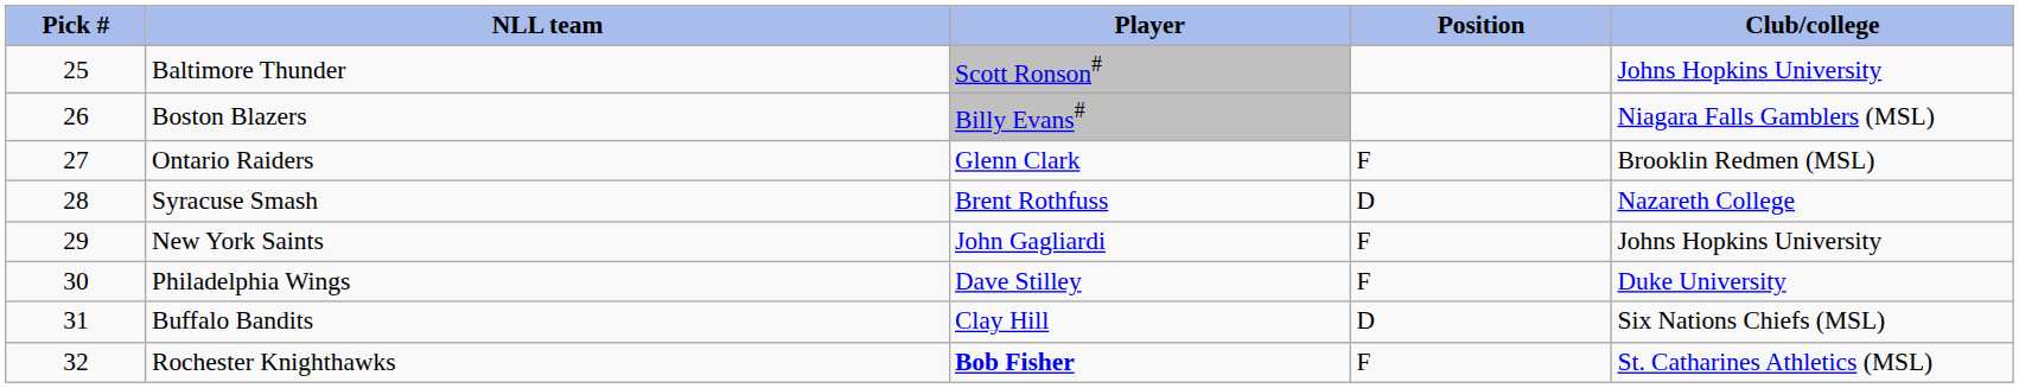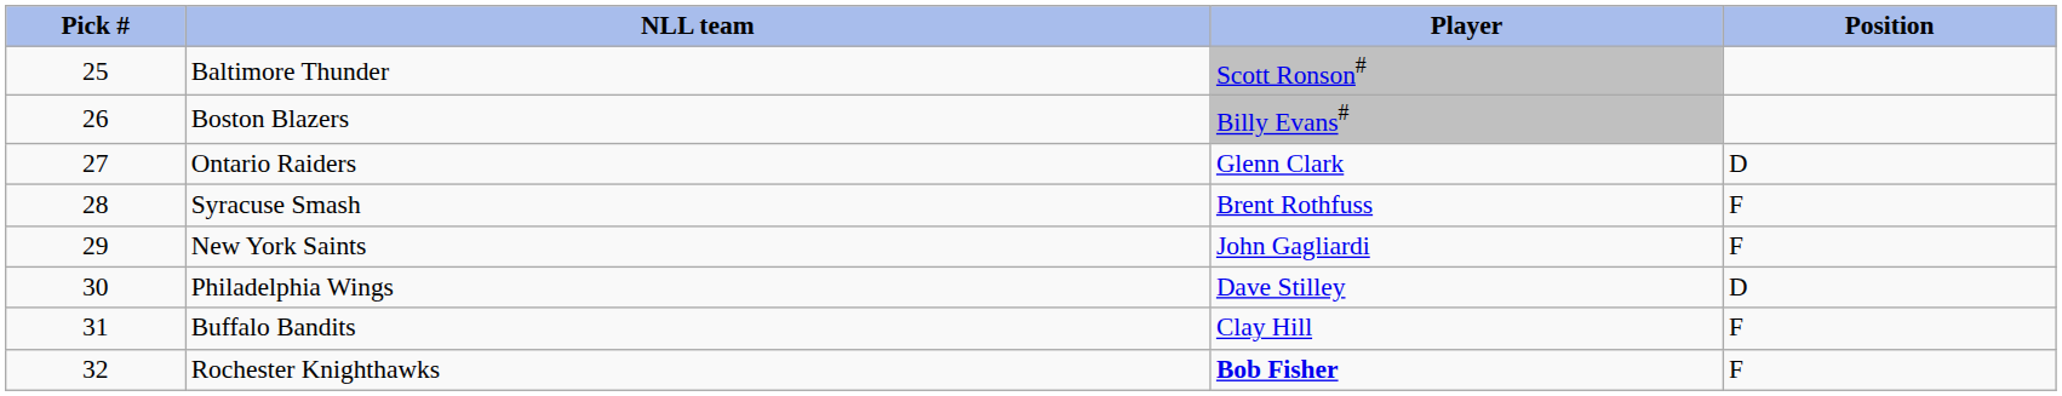 <table class="wikitable" style="width: 100%">
 <tr>
 <th style="background:#a8bdec; width:7%;">Pick #</th>
 <th style="width:40%; background:#a8bdec;">NLL team</th>
 <th style="width:20%; background:#a8bdec;">Player</th>
 <th style="width:13%; background:#a8bdec;">Position</th>
-<th style="width:20%; background:#a8bdec;">Club/college</th>
 </tr>
 <tr>
 <td align=center>25</td>
 <td>Baltimore Thunder</td>
 <td bgcolor="#C0C0C0"><a href='#'>Scott Ronson</a><sup>#</sup></td>
 <td></td>
-<td><a href='#'>Johns Hopkins University</a></td>
 </tr>
 <tr>
 <td align=center>26</td>
 <td>Boston Blazers</td>
 <td bgcolor="#C0C0C0"><a href='#'>Billy Evans</a><sup>#</sup></td>
 <td></td>
-<td><a href='#'>Niagara Falls Gamblers</a> (MSL)</td>
 </tr>
 <tr>
 <td align=center>27</td>
 <td>Ontario Raiders</td>
 <td><a href='#'>Glenn Clark</a></td>
-<td>F</td>
-<td>Brooklin Redmen (MSL)</td>
+<td>D</td>
 </tr>
 <tr>
 <td align=center>28</td>
 <td>Syracuse Smash</td>
 <td><a href='#'>Brent Rothfuss</a></td>
-<td>D</td>
-<td><a href='#'>Nazareth College</a></td>
+<td>F</td>
 </tr>
 <tr>
 <td align=center>29</td>
 <td>New York Saints</td>
 <td><a href='#'>John Gagliardi</a></td>
 <td>F</td>
-<td>Johns Hopkins University</td>
 </tr>
 <tr>
 <td align=center>30</td>
 <td>Philadelphia Wings</td>
 <td><a href='#'>Dave Stilley</a></td>
-<td>F</td>
-<td><a href='#'>Duke University</a></td>
+<td>D</td>
 </tr>
 <tr>
 <td align=center>31</td>
 <td>Buffalo Bandits</td>
 <td><a href='#'>Clay Hill</a></td>
-<td>D</td>
-<td>Six Nations Chiefs (MSL)</td>
+<td>F</td>
 </tr>
 <tr>
 <td align=center>32</td>
 <td>Rochester Knighthawks</td>
 <td><strong><a href='#'>Bob Fisher</a></strong></td>
 <td>F</td>
-<td><a href='#'>St. Catharines Athletics</a> (MSL)</td>
 </tr>
 </table>
